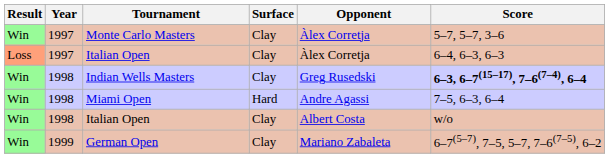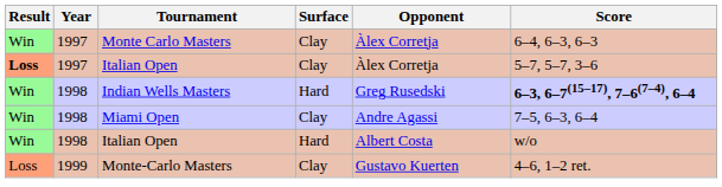 <table class="sortable wikitable">
 <tr>
 <th style="width:40px">Result</th>
 <th style="width:40px">Year</th>
 <th style="width:200px;">Tournament</th>
 <th style="width:50px">Surface</th>
 <th style="width:160px;">Opponent</th>
 <th style="width:210px" class="unsortable">Score</th>
 </tr>
 <tr bgcolor=EBC2AF>
 <td style="background:#98fb98;">Win</td>
 <td>1997</td>
 <td><a href='#'>Monte Carlo Masters</a></td>
 <td>Clay</td>
 <td> <a href='#'>Àlex Corretja</a></td>
-<td>5–7, 5–7, 3–6</td>
+<td>6–4, 6–3, 6–3</td>
 </tr>
 <tr bgcolor=EBC2AF>
-<td style="background:#ffa07a;">Loss</td>
+<td style="background:#ffa07a;"><strong>Loss</strong></td>
 <td>1997</td>
 <td><a href='#'>Italian Open</a></td>
 <td>Clay</td>
 <td> Àlex Corretja</td>
-<td>6–4, 6–3, 6–3</td>
+<td>5–7, 5–7, 3–6</td>
 </tr>
 <tr bgcolor=Ccccff>
 <td style="background:#98fb98;">Win</td>
 <td>1998</td>
 <td><a href='#'>Indian Wells Masters</a></td>
-<td>Clay</td>
+<td>Hard</td>
 <td> <a href='#'>Greg Rusedski</a></td>
 <td><strong>6–3, 6–7<sup>(15–17)</sup>, 7–6<sup>(7–4)</sup>, 6–4</strong></td>
 </tr>
 <tr bgcolor=CCCCFF>
 <td style="background:#98fb98;">Win</td>
 <td>1998</td>
 <td><a href='#'>Miami Open</a></td>
-<td>Hard</td>
+<td>Clay</td>
 <td> <a href='#'>Andre Agassi</a></td>
 <td>7–5, 6–3, 6–4</td>
 </tr>
 <tr bgcolor=EBC2AF>
 <td style="background:#98fb98;">Win</td>
 <td>1998</td>
 <td>Italian Open</td>
-<td>Clay</td>
+<td>Hard</td>
 <td> <a href='#'>Albert Costa</a></td>
 <td>w/o</td>
 </tr>
 <tr bgcolor=EBC2AF>
-<td style="background:#98fb98;">Win</td>
+<td style="background:#ffa07a;">Loss</td>
 <td>1999</td>
-<td><a href='#'>German Open</a></td>
+<td>Monte-Carlo Masters</td>
 <td>Clay</td>
-<td> <a href='#'>Mariano Zabaleta</a></td>
-<td>6–7<sup>(5–7)</sup>, 7–5, 5–7, 7–6<sup>(7–5)</sup>, 6–2</td>
+<td> <a href='#'>Gustavo Kuerten</a></td>
+<td>4–6, 1–2 ret.</td>
 </tr>
 </table>
